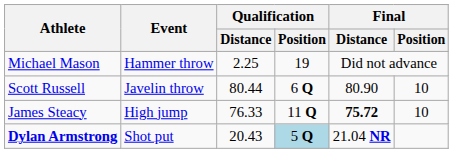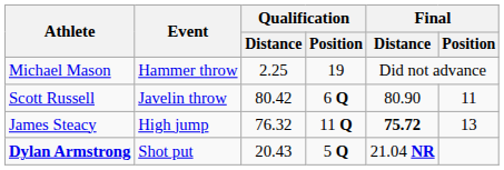 <table class=wikitable style="font-size:90%">
 <tr>
 <th rowspan="2">Athlete</th>
 <th rowspan="2">Event</th>
 <th colspan="2">Qualification</th>
 <th colspan="2">Final</th>
 </tr>
 <tr style="font-size:95%">
 <th>Distance</th>
 <th>Position</th>
 <th>Distance</th>
 <th>Position</th>
 </tr>
 <tr align=center>
 <td align=left><a href='#'>Michael Mason</a></td>
 <td align=left><a href='#'>Hammer throw</a></td>
 <td>2.25</td>
 <td>19</td>
 <td colspan=2>Did not advance</td>
 </tr>
 <tr align=center>
 <td align=left><a href='#'>Scott Russell</a></td>
 <td align=left><a href='#'>Javelin throw</a></td>
-<td>80.44</td>
+<td>80.42</td>
 <td>6 <strong>Q</strong></td>
 <td>80.90</td>
-<td>10</td>
+<td>11</td>
 </tr>
 <tr align=center>
 <td align=left><a href='#'>James Steacy</a></td>
 <td align=left><a href='#'>High jump</a></td>
-<td>76.33</td>
+<td>76.32</td>
 <td>11 <strong>Q</strong></td>
 <td><strong>75.72</strong></td>
-<td>10</td>
+<td>13</td>
 </tr>
 <tr align=center>
 <td align=left><strong><a href='#'>Dylan Armstrong</a></strong></td>
 <td align=left><a href='#'>Shot put</a></td>
 <td>20.43</td>
-<td style="background: lightblue;">5 <strong>Q</strong></td>
+<td>5 <strong>Q</strong></td>
 <td>21.04 <strong><a href='#'>NR</a></strong></td>
 <td></td>
 </tr>
 </table>
